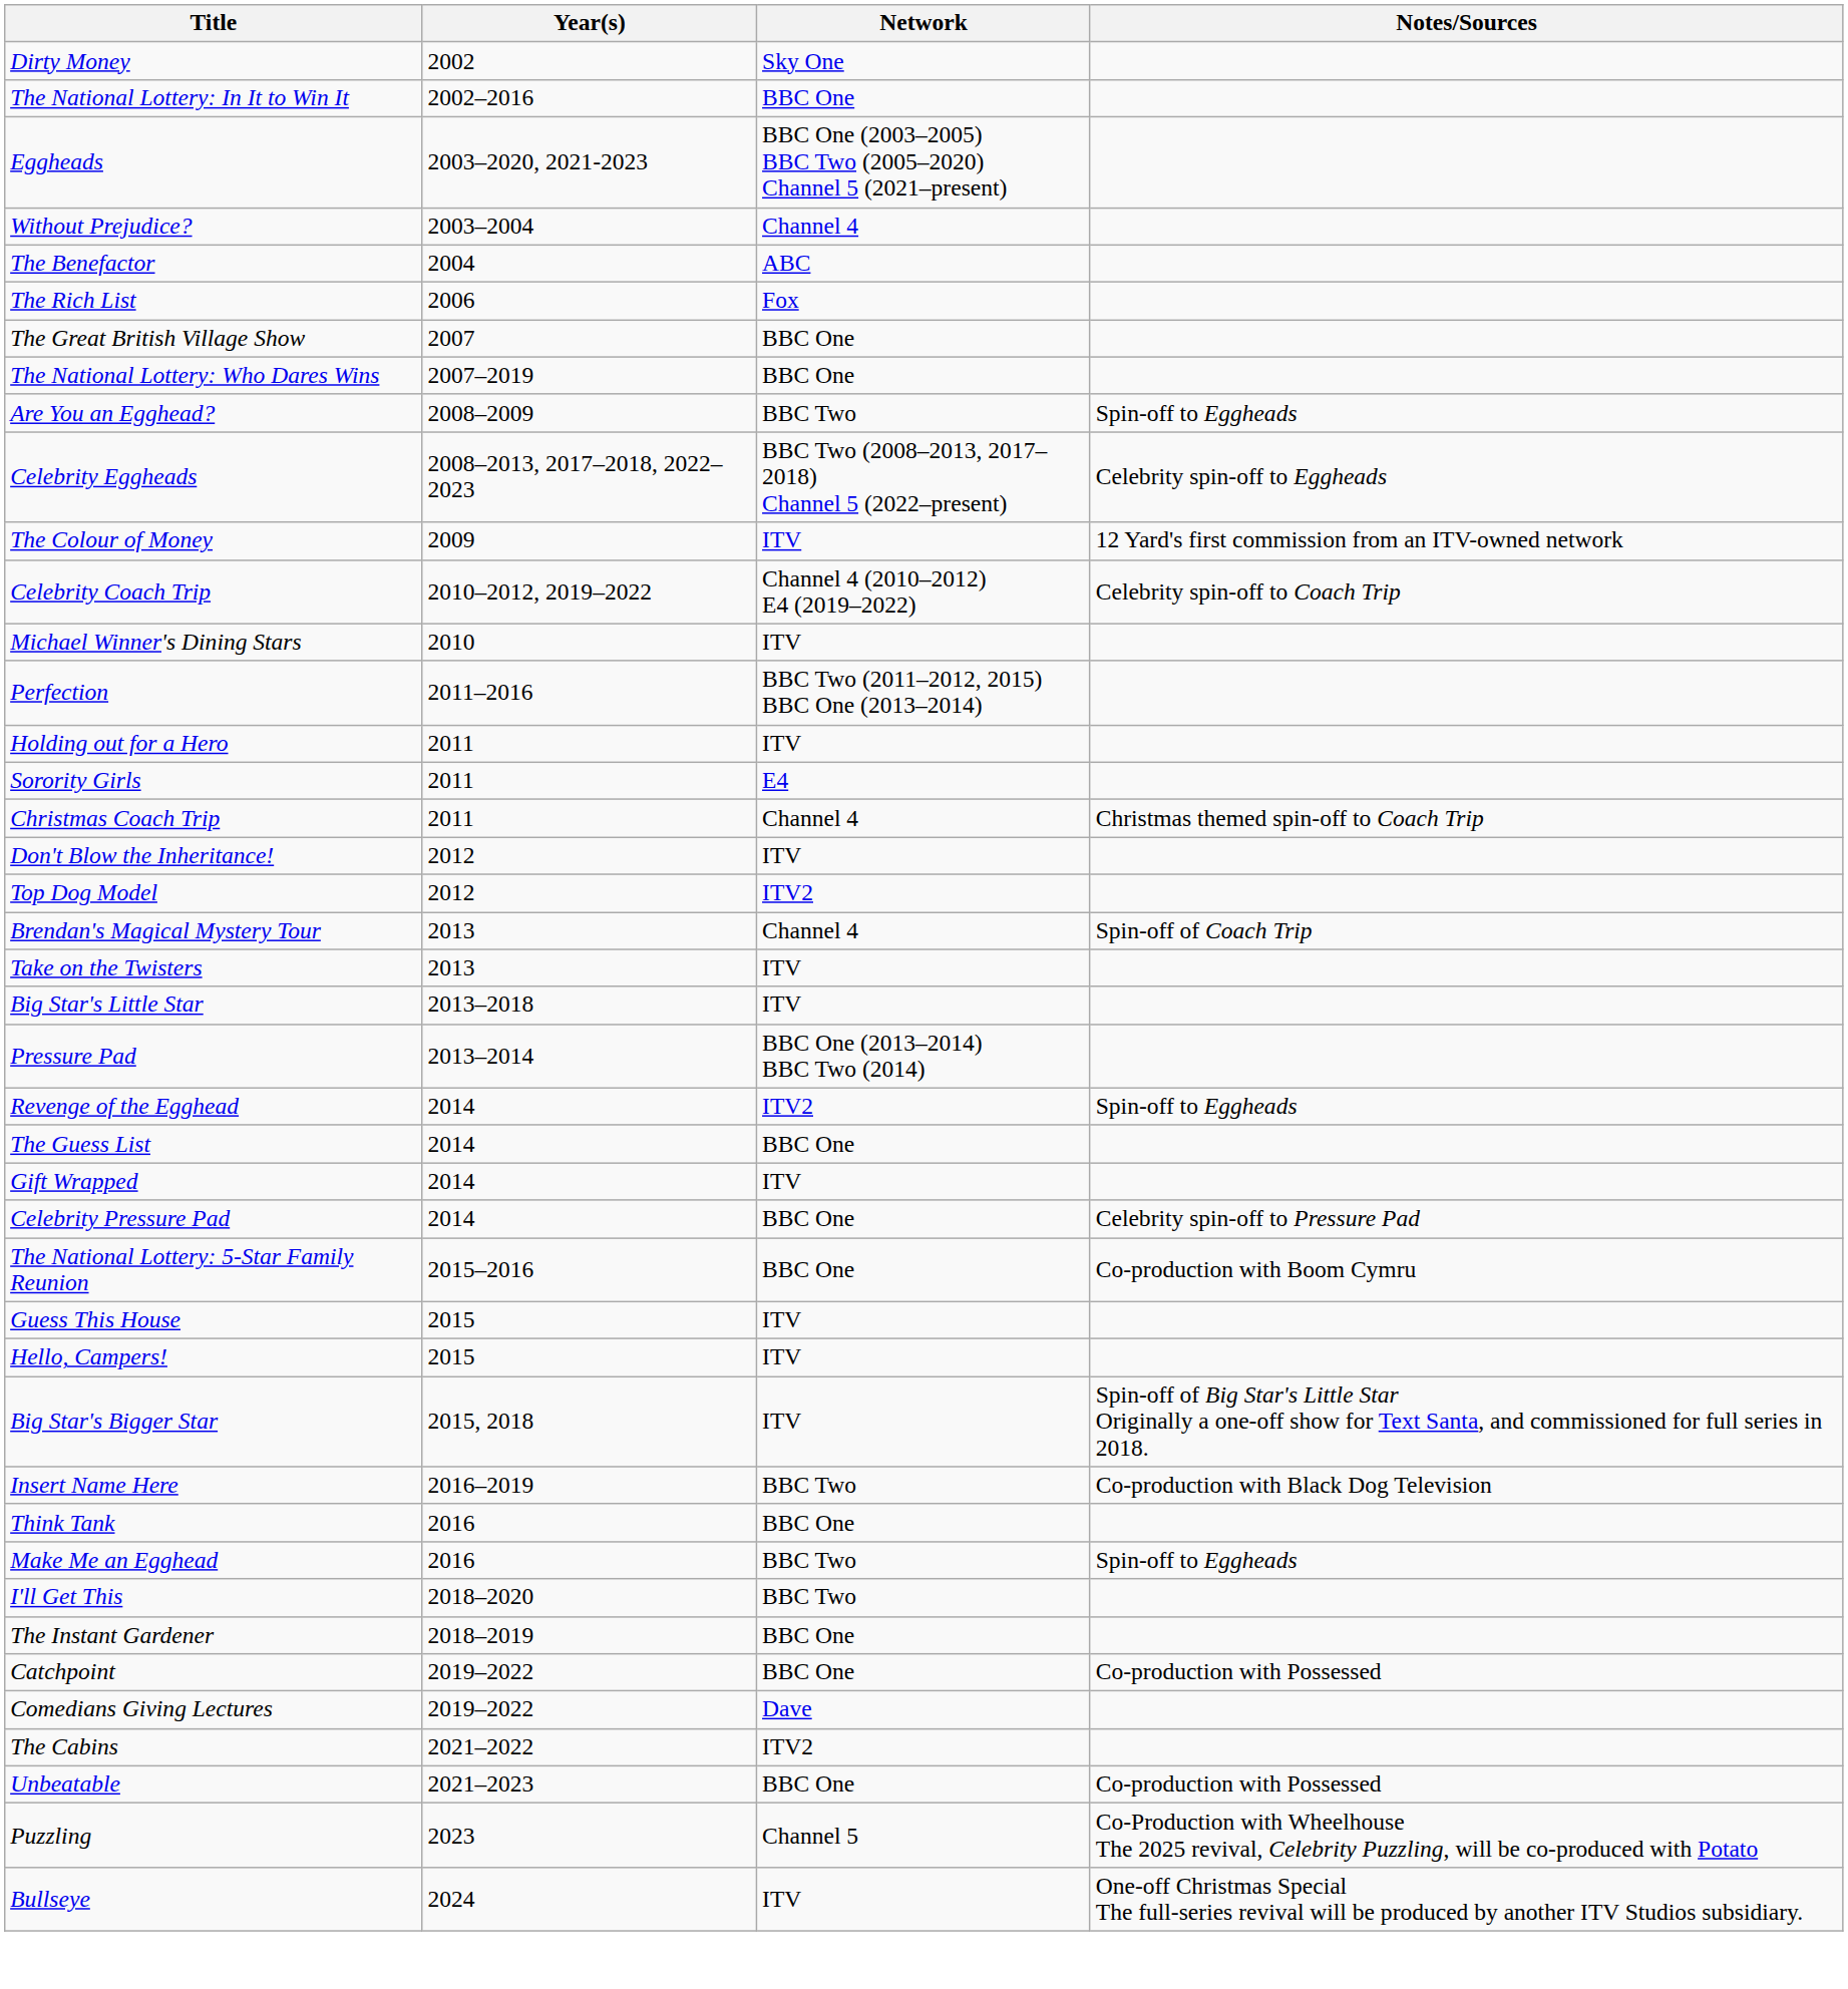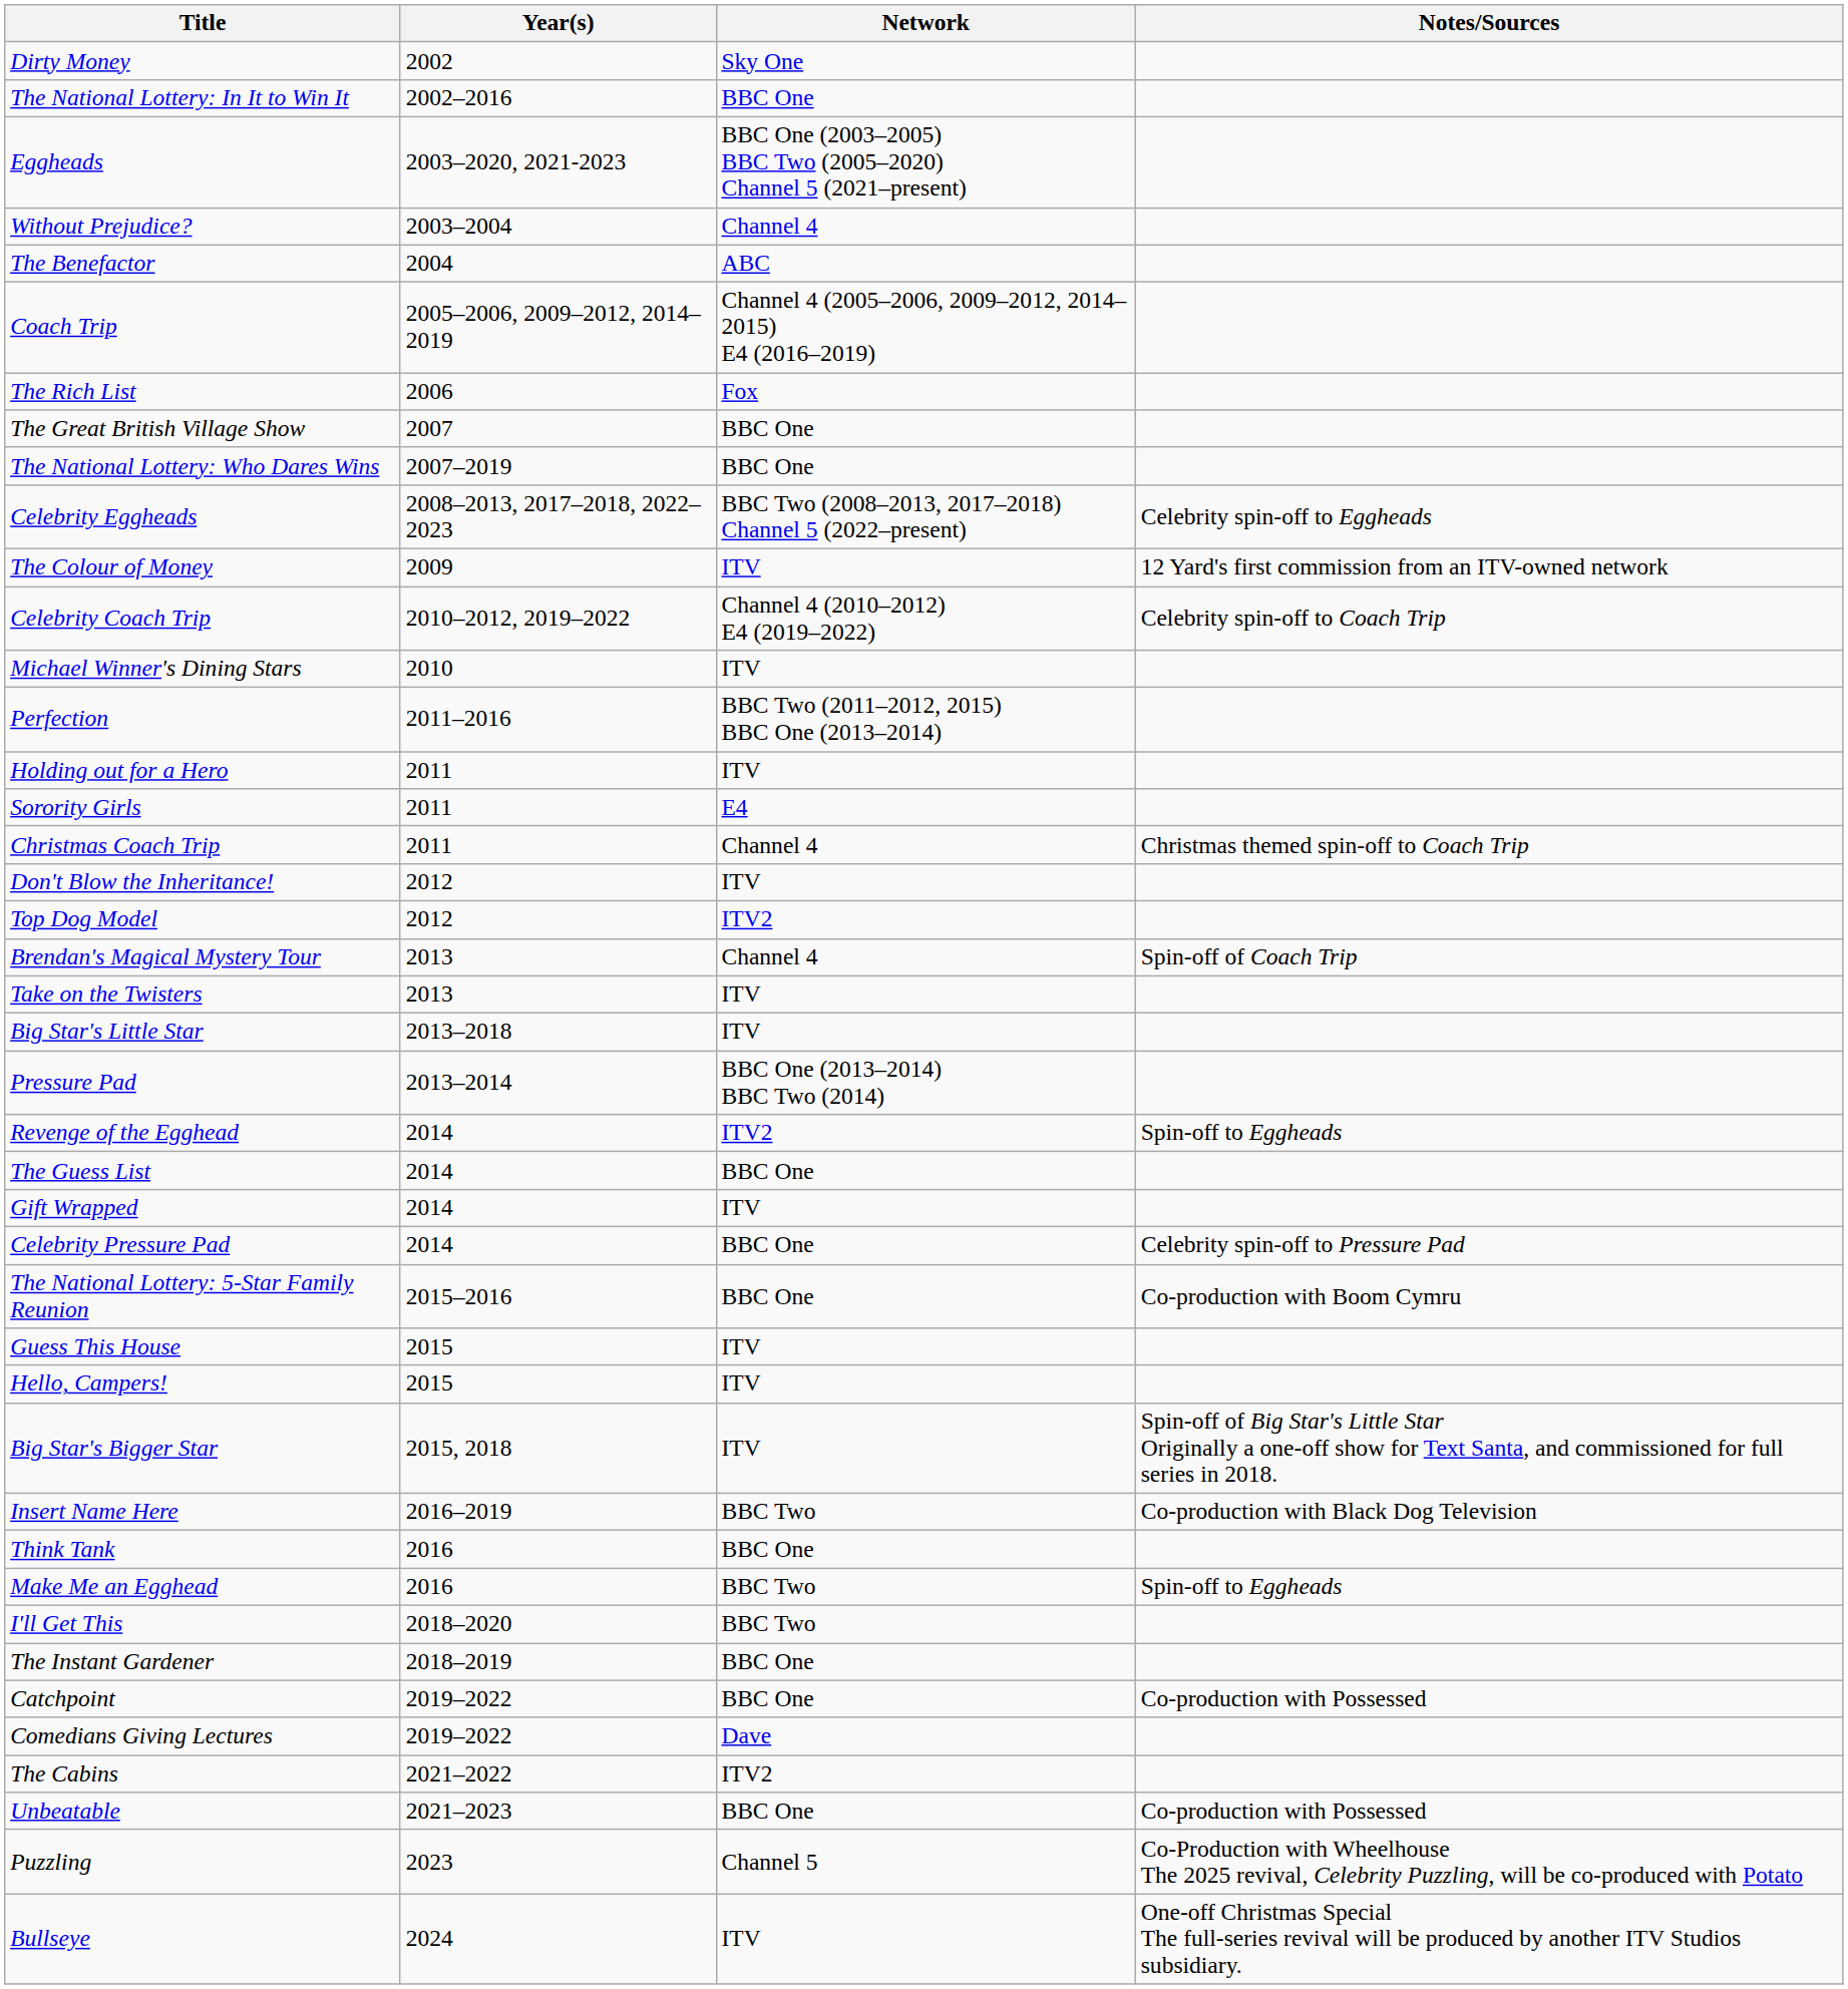 <table class="wikitable sortable">
 <tr>
 <th>Title</th>
 <th>Year(s)</th>
 <th>Network</th>
 <th>Notes/Sources</th>
 </tr>
 <tr>
 <td><em><a href='#'>Dirty Money</a></em></td>
 <td>2002</td>
 <td><a href='#'>Sky One</a></td>
 <td></td>
 </tr>
 <tr>
 <td><em><a href='#'>The National Lottery: In It to Win It</a></em></td>
 <td>2002–2016</td>
 <td><a href='#'>BBC One</a></td>
 <td></td>
 </tr>
 <tr>
 <td><em><a href='#'>Eggheads</a></em></td>
 <td>2003–2020, 2021-2023</td>
 <td>BBC One (2003–2005)<br><a href='#'>BBC Two</a> (2005–2020)<br><a href='#'>Channel 5</a> (2021–present)</td>
 <td></td>
 </tr>
 <tr>
 <td><em><a href='#'>Without Prejudice?</a></em></td>
 <td>2003–2004</td>
 <td><a href='#'>Channel 4</a></td>
 <td></td>
 </tr>
 <tr>
 <td><em><a href='#'>The Benefactor</a></em></td>
 <td>2004</td>
 <td><a href='#'>ABC</a></td>
 <td></td>
 </tr>
 <tr>
+<td><em><a href='#'>Coach Trip</a></em></td>
+<td>2005–2006, 2009–2012, 2014–2019</td>
+<td>Channel 4 (2005–2006, 2009–2012, 2014–2015)<br>E4 (2016–2019)</td>
+<td></td>
+</tr>
+<tr>
 <td><em><a href='#'>The Rich List</a></em></td>
 <td>2006</td>
 <td><a href='#'>Fox</a></td>
 <td></td>
 </tr>
 <tr>
 <td><em>The Great British Village Show</em></td>
 <td>2007</td>
 <td>BBC One</td>
 <td></td>
 </tr>
 <tr>
 <td><em><a href='#'>The National Lottery: Who Dares Wins</a></em></td>
 <td>2007–2019</td>
 <td>BBC One</td>
 <td></td>
-</tr>
-<tr>
-<td><em><a href='#'>Are You an Egghead?</a></em></td>
-<td>2008–2009</td>
-<td>BBC Two</td>
-<td>Spin-off to <em>Eggheads</em></td>
 </tr>
 <tr>
 <td><em><a href='#'>Celebrity Eggheads</a></em></td>
 <td>2008–2013, 2017–2018, 2022–2023</td>
 <td>BBC Two (2008–2013, 2017–2018)<br><a href='#'>Channel 5</a> (2022–present)</td>
 <td>Celebrity spin-off to <em>Eggheads</em></td>
 </tr>
 <tr>
 <td><em><a href='#'>The Colour of Money</a></em></td>
 <td>2009</td>
 <td><a href='#'>ITV</a></td>
 <td>12 Yard's first commission from an ITV-owned network</td>
 </tr>
 <tr>
 <td><em><a href='#'>Celebrity Coach Trip</a></em></td>
 <td>2010–2012, 2019–2022</td>
 <td>Channel 4 (2010–2012)<br>E4 (2019–2022)</td>
 <td>Celebrity spin-off to <em>Coach Trip</em></td>
 </tr>
 <tr>
 <td><em><a href='#'>Michael Winner</a>'s Dining Stars</em></td>
 <td>2010</td>
 <td>ITV</td>
 <td></td>
 </tr>
 <tr>
 <td><em><a href='#'>Perfection</a></em></td>
 <td>2011–2016</td>
 <td>BBC Two (2011–2012, 2015)<br>BBC One (2013–2014)</td>
 <td></td>
 </tr>
 <tr>
 <td><em><a href='#'>Holding out for a Hero</a></em></td>
 <td>2011</td>
 <td>ITV</td>
 <td></td>
 </tr>
 <tr>
 <td><em><a href='#'>Sorority Girls</a></em></td>
 <td>2011</td>
 <td><a href='#'>E4</a></td>
 <td></td>
 </tr>
 <tr>
 <td><em><a href='#'>Christmas Coach Trip</a></em></td>
 <td>2011</td>
 <td>Channel 4</td>
 <td>Christmas themed spin-off to <em>Coach Trip</em></td>
 </tr>
 <tr>
 <td><em><a href='#'>Don't Blow the Inheritance!</a></em></td>
 <td>2012</td>
 <td>ITV</td>
 <td></td>
 </tr>
 <tr>
 <td><em><a href='#'>Top Dog Model</a></em></td>
 <td>2012</td>
 <td><a href='#'>ITV2</a></td>
 <td></td>
 </tr>
 <tr>
 <td><em><a href='#'>Brendan's Magical Mystery Tour</a></em></td>
 <td>2013</td>
 <td>Channel 4</td>
 <td>Spin-off of <em>Coach Trip</em></td>
 </tr>
 <tr>
 <td><em><a href='#'>Take on the Twisters</a></em></td>
 <td>2013</td>
 <td>ITV</td>
 <td></td>
 </tr>
 <tr>
 <td><em><a href='#'>Big Star's Little Star</a></em></td>
 <td>2013–2018</td>
 <td>ITV</td>
 <td></td>
 </tr>
 <tr>
 <td><em><a href='#'>Pressure Pad</a></em></td>
 <td>2013–2014</td>
 <td>BBC One (2013–2014)<br>BBC Two (2014)</td>
 <td></td>
 </tr>
 <tr>
 <td><em><a href='#'>Revenge of the Egghead</a></em></td>
 <td>2014</td>
 <td><a href='#'>ITV2</a></td>
 <td>Spin-off to <em>Eggheads</em></td>
 </tr>
 <tr>
 <td><em><a href='#'>The Guess List</a></em></td>
 <td>2014</td>
 <td>BBC One</td>
 <td></td>
 </tr>
 <tr>
 <td><em><a href='#'>Gift Wrapped</a></em></td>
 <td>2014</td>
 <td>ITV</td>
 <td></td>
 </tr>
 <tr>
 <td><em><a href='#'>Celebrity Pressure Pad</a></em></td>
 <td>2014</td>
 <td>BBC One</td>
 <td>Celebrity spin-off to <em>Pressure Pad</em></td>
 </tr>
 <tr>
 <td><em><a href='#'>The National Lottery: 5-Star Family Reunion</a></em></td>
 <td>2015–2016</td>
 <td>BBC One</td>
 <td>Co-production with Boom Cymru</td>
 </tr>
 <tr>
 <td><em><a href='#'>Guess This House</a></em></td>
 <td>2015</td>
 <td>ITV</td>
 <td></td>
 </tr>
 <tr>
 <td><em><a href='#'>Hello, Campers!</a></em></td>
 <td>2015</td>
 <td>ITV</td>
 <td></td>
 </tr>
 <tr>
 <td><em><a href='#'>Big Star's Bigger Star</a></em></td>
 <td>2015, 2018</td>
 <td>ITV</td>
 <td>Spin-off of <em>Big Star's Little Star</em><br>Originally a one-off show for <a href='#'>Text Santa</a>, and commissioned for full series in 2018.</td>
 </tr>
 <tr>
 <td><em><a href='#'>Insert Name Here</a></em></td>
 <td>2016–2019</td>
 <td>BBC Two</td>
 <td>Co-production with Black Dog Television</td>
 </tr>
 <tr>
 <td><em><a href='#'>Think Tank</a></em></td>
 <td>2016</td>
 <td>BBC One</td>
 <td></td>
 </tr>
 <tr>
 <td><em><a href='#'>Make Me an Egghead</a></em></td>
 <td>2016</td>
 <td>BBC Two</td>
 <td>Spin-off to <em>Eggheads</em></td>
 </tr>
 <tr>
 <td><em><a href='#'>I'll Get This</a></em></td>
 <td>2018–2020</td>
 <td>BBC Two</td>
 <td></td>
 </tr>
 <tr>
 <td><em>The Instant Gardener</em></td>
 <td>2018–2019</td>
 <td>BBC One</td>
 <td></td>
 </tr>
 <tr>
 <td><em>Catchpoint</em></td>
 <td>2019–2022</td>
 <td>BBC One</td>
 <td>Co-production with Possessed</td>
 </tr>
 <tr>
 <td><em>Comedians Giving Lectures</em></td>
 <td>2019–2022</td>
 <td><a href='#'>Dave</a></td>
 <td></td>
 </tr>
 <tr>
 <td><em>The Cabins</em></td>
 <td>2021–2022</td>
 <td>ITV2</td>
 <td></td>
 </tr>
 <tr>
 <td><em><a href='#'>Unbeatable</a></em></td>
 <td>2021–2023</td>
 <td>BBC One</td>
 <td>Co-production with Possessed</td>
 </tr>
 <tr>
 <td><em>Puzzling</em></td>
 <td>2023</td>
 <td>Channel 5</td>
 <td>Co-Production with Wheelhouse<br>The 2025 revival, <em>Celebrity Puzzling</em>, will be co-produced with <a href='#'>Potato</a></td>
 </tr>
 <tr>
 <td><em><a href='#'>Bullseye</a></em></td>
 <td>2024</td>
 <td>ITV</td>
 <td>One-off Christmas Special<br>The full-series revival will be produced by another ITV Studios subsidiary.</td>
 </tr>
 </table>
